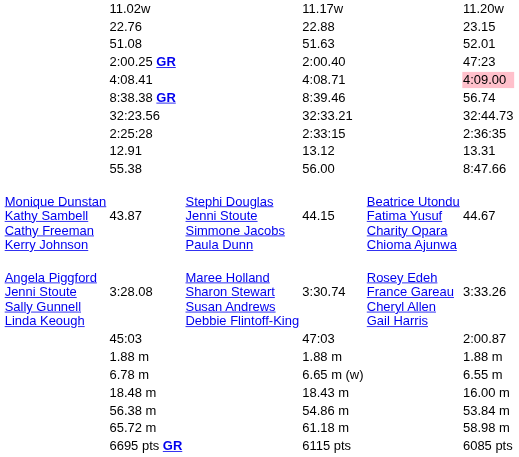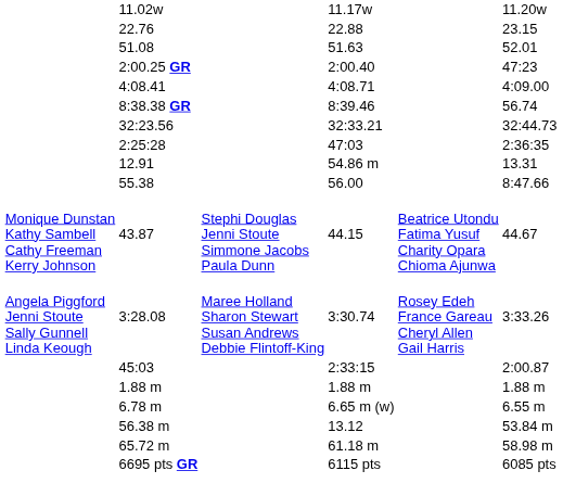 <table>
 <tr>
 <td></td>
 <td></td>
 <td>11.02w</td>
 <td></td>
 <td>11.17w</td>
 <td></td>
 <td>11.20w</td>
 </tr>
 <tr>
 <td></td>
 <td></td>
 <td>22.76</td>
 <td></td>
 <td>22.88</td>
 <td></td>
 <td>23.15</td>
 </tr>
 <tr>
 <td></td>
 <td></td>
 <td>51.08</td>
 <td></td>
 <td>51.63</td>
 <td></td>
 <td>52.01</td>
 </tr>
 <tr>
 <td></td>
 <td></td>
 <td>2:00.25 <strong><a href='#'>GR</a></strong></td>
 <td></td>
 <td>2:00.40</td>
 <td></td>
 <td>47:23</td>
 </tr>
 <tr>
 <td></td>
 <td></td>
 <td>4:08.41</td>
 <td></td>
 <td>4:08.71</td>
 <td></td>
-<td style="background: pink;">4:09.00</td>
+<td>4:09.00</td>
 </tr>
 <tr>
 <td></td>
 <td></td>
 <td>8:38.38 <strong><a href='#'>GR</a></strong></td>
 <td></td>
 <td>8:39.46</td>
 <td></td>
 <td>56.74</td>
 </tr>
 <tr>
 <td></td>
 <td></td>
 <td>32:23.56</td>
 <td></td>
 <td>32:33.21</td>
 <td></td>
 <td>32:44.73</td>
 </tr>
 <tr>
 <td></td>
 <td></td>
 <td>2:25:28</td>
 <td></td>
-<td>2:33:15</td>
+<td>47:03</td>
 <td></td>
 <td>2:36:35</td>
 </tr>
 <tr>
 <td></td>
 <td></td>
 <td>12.91</td>
 <td></td>
-<td>13.12</td>
+<td>54.86 m</td>
 <td></td>
 <td>13.31</td>
 </tr>
 <tr>
 <td></td>
 <td></td>
 <td>55.38</td>
 <td></td>
 <td>56.00</td>
 <td></td>
 <td>8:47.66</td>
 </tr>
 <tr>
 <td></td>
 <td><br><a href='#'>Monique Dunstan</a><br><a href='#'>Kathy Sambell</a><br><a href='#'>Cathy Freeman</a><br><a href='#'>Kerry Johnson</a></td>
 <td>43.87</td>
 <td><br><a href='#'>Stephi Douglas</a><br><a href='#'>Jenni Stoute</a><br><a href='#'>Simmone Jacobs</a><br><a href='#'>Paula Dunn</a></td>
 <td>44.15</td>
 <td><br><a href='#'>Beatrice Utondu</a><br><a href='#'>Fatima Yusuf</a><br><a href='#'>Charity Opara</a><br><a href='#'>Chioma Ajunwa</a></td>
 <td>44.67</td>
 </tr>
 <tr>
 <td></td>
 <td><br><a href='#'>Angela Piggford</a><br><a href='#'>Jenni Stoute</a><br><a href='#'>Sally Gunnell</a><br><a href='#'>Linda Keough</a></td>
 <td>3:28.08</td>
 <td><br><a href='#'>Maree Holland</a><br><a href='#'>Sharon Stewart</a><br><a href='#'>Susan Andrews</a><br><a href='#'>Debbie Flintoff-King</a></td>
 <td>3:30.74</td>
 <td><br><a href='#'>Rosey Edeh</a><br><a href='#'>France Gareau</a><br><a href='#'>Cheryl Allen</a><br><a href='#'>Gail Harris</a></td>
 <td>3:33.26</td>
 </tr>
 <tr>
 <td></td>
 <td></td>
 <td>45:03</td>
 <td></td>
-<td>47:03</td>
+<td>2:33:15</td>
 <td></td>
 <td>2:00.87</td>
 </tr>
 <tr>
 <td></td>
 <td></td>
 <td>1.88 m</td>
 <td></td>
 <td>1.88 m</td>
 <td></td>
 <td>1.88 m</td>
 </tr>
 <tr>
 <td></td>
 <td></td>
 <td>6.78 m</td>
 <td></td>
 <td>6.65 m (w)</td>
 <td></td>
 <td>6.55 m</td>
 </tr>
 <tr>
 <td></td>
 <td></td>
-<td>18.48 m</td>
-<td></td>
-<td>18.43 m</td>
-<td></td>
-<td>16.00 m</td>
-</tr>
-<tr>
-<td></td>
-<td></td>
 <td>56.38 m</td>
 <td></td>
-<td>54.86 m</td>
+<td>13.12</td>
 <td></td>
 <td>53.84 m</td>
 </tr>
 <tr>
 <td></td>
 <td></td>
 <td>65.72 m</td>
 <td></td>
 <td>61.18 m</td>
 <td></td>
 <td>58.98 m</td>
 </tr>
 <tr>
 <td></td>
 <td></td>
 <td>6695 pts <strong><a href='#'>GR</a></strong></td>
 <td></td>
 <td>6115 pts</td>
 <td></td>
 <td>6085 pts</td>
 </tr>
 </table>
